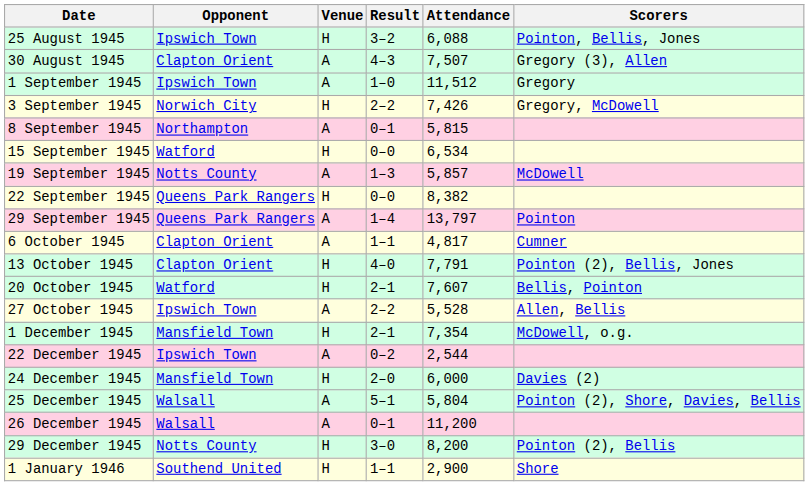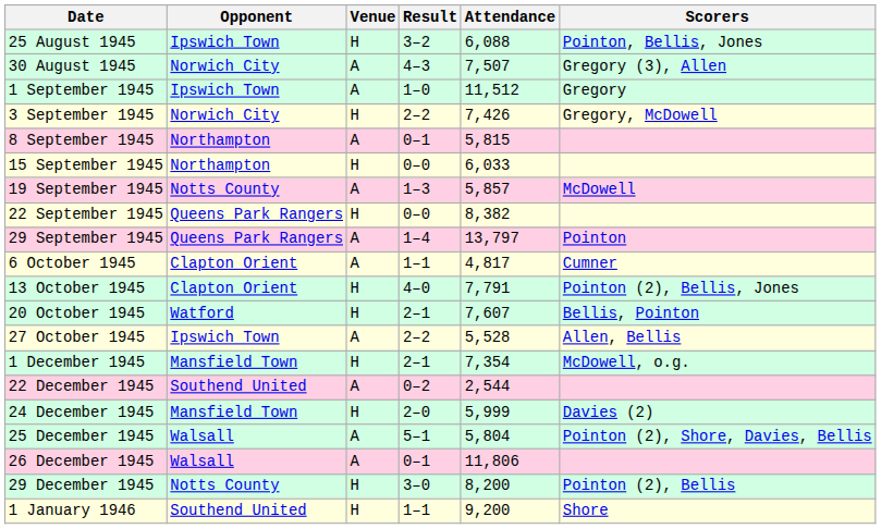 <table class="wikitable">
 <tr>
 <th>Date</th>
 <th>Opponent</th>
 <th>Venue</th>
 <th>Result</th>
 <th>Attendance</th>
 <th>Scorers</th>
 </tr>
 <tr style="background-color: #d0ffe3;">
 <td>25 August 1945</td>
 <td><a href='#'>Ipswich Town</a></td>
 <td>H</td>
 <td>3–2</td>
 <td>6,088</td>
 <td><a href='#'>Pointon</a>, <a href='#'>Bellis</a>, Jones</td>
 </tr>
 <tr style="background-color: #d0ffe3;">
 <td>30 August 1945</td>
-<td><a href='#'>Clapton Orient</a></td>
+<td><a href='#'>Norwich City</a></td>
 <td>A</td>
 <td>4–3</td>
 <td>7,507</td>
 <td>Gregory (3), <a href='#'>Allen</a></td>
 </tr>
 <tr style="background-color: #d0ffe3;">
 <td>1 September 1945</td>
 <td><a href='#'>Ipswich Town</a></td>
 <td>A</td>
 <td>1–0</td>
 <td>11,512</td>
 <td>Gregory</td>
 </tr>
 <tr style="background:#ffd;">
 <td>3 September 1945</td>
 <td><a href='#'>Norwich City</a></td>
 <td>H</td>
 <td>2–2</td>
 <td>7,426</td>
 <td>Gregory, <a href='#'>McDowell</a></td>
 </tr>
 <tr style="background:#ffd0e3;">
 <td>8 September 1945</td>
 <td><a href='#'>Northampton</a></td>
 <td>A</td>
 <td>0–1</td>
 <td>5,815</td>
 <td></td>
 </tr>
 <tr style="background:#ffd;">
 <td>15 September 1945</td>
-<td><a href='#'>Watford</a></td>
+<td><a href='#'>Northampton</a></td>
 <td>H</td>
 <td>0–0</td>
-<td>6,534</td>
+<td>6,033</td>
 <td></td>
 </tr>
 <tr style="background:#ffd0e3;">
 <td>19 September 1945</td>
 <td><a href='#'>Notts County</a></td>
 <td>A</td>
 <td>1–3</td>
 <td>5,857</td>
 <td><a href='#'>McDowell</a></td>
 </tr>
 <tr style="background:#ffd;">
 <td>22 September 1945</td>
 <td><a href='#'>Queens Park Rangers</a></td>
 <td>H</td>
 <td>0–0</td>
 <td>8,382</td>
 <td></td>
 </tr>
 <tr style="background:#ffd0e3;">
 <td>29 September 1945</td>
 <td><a href='#'>Queens Park Rangers</a></td>
 <td>A</td>
 <td>1–4</td>
 <td>13,797</td>
 <td><a href='#'>Pointon</a></td>
 </tr>
 <tr style="background:#ffd;">
 <td>6 October 1945</td>
 <td><a href='#'>Clapton Orient</a></td>
 <td>A</td>
 <td>1–1</td>
 <td>4,817</td>
 <td><a href='#'>Cumner</a></td>
 </tr>
 <tr style="background-color: #d0ffe3;">
 <td>13 October 1945</td>
 <td><a href='#'>Clapton Orient</a></td>
 <td>H</td>
 <td>4–0</td>
 <td>7,791</td>
 <td><a href='#'>Pointon</a> (2), <a href='#'>Bellis</a>, Jones</td>
 </tr>
 <tr style="background-color: #d0ffe3;">
 <td>20 October 1945</td>
 <td><a href='#'>Watford</a></td>
 <td>H</td>
 <td>2–1</td>
 <td>7,607</td>
 <td><a href='#'>Bellis</a>, <a href='#'>Pointon</a></td>
 </tr>
 <tr style="background:#ffd;">
 <td>27 October 1945</td>
 <td><a href='#'>Ipswich Town</a></td>
 <td>A</td>
 <td>2–2</td>
 <td>5,528</td>
 <td><a href='#'>Allen</a>, <a href='#'>Bellis</a></td>
 </tr>
 <tr style="background-color: #d0ffe3;">
 <td>1 December 1945</td>
 <td><a href='#'>Mansfield Town</a></td>
 <td>H</td>
 <td>2–1</td>
 <td>7,354</td>
 <td><a href='#'>McDowell</a>, o.g.</td>
 </tr>
 <tr style="background:#ffd0e3;">
 <td>22 December 1945</td>
-<td><a href='#'>Ipswich Town</a></td>
+<td><a href='#'>Southend United</a></td>
 <td>A</td>
 <td>0–2</td>
 <td>2,544</td>
 <td></td>
 </tr>
 <tr style="background-color: #d0ffe3;">
 <td>24 December 1945</td>
 <td><a href='#'>Mansfield Town</a></td>
 <td>H</td>
 <td>2–0</td>
-<td>6,000</td>
+<td>5,999</td>
 <td><a href='#'>Davies</a> (2)</td>
 </tr>
 <tr style="background-color: #d0ffe3;">
 <td>25 December 1945</td>
 <td><a href='#'>Walsall</a></td>
 <td>A</td>
 <td>5–1</td>
 <td>5,804</td>
 <td><a href='#'>Pointon</a> (2), <a href='#'>Shore</a>, <a href='#'>Davies</a>, <a href='#'>Bellis</a></td>
 </tr>
 <tr style="background:#ffd0e3;">
 <td>26 December 1945</td>
 <td><a href='#'>Walsall</a></td>
 <td>A</td>
 <td>0–1</td>
-<td>11,200</td>
+<td>11,806</td>
 <td></td>
 </tr>
 <tr style="background-color: #d0ffe3;">
 <td>29 December 1945</td>
 <td><a href='#'>Notts County</a></td>
 <td>H</td>
 <td>3–0</td>
 <td>8,200</td>
 <td><a href='#'>Pointon</a> (2), <a href='#'>Bellis</a></td>
 </tr>
 <tr style="background:#ffd;">
 <td>1 January 1946</td>
 <td><a href='#'>Southend United</a></td>
 <td>H</td>
 <td>1–1</td>
-<td>2,900</td>
+<td>9,200</td>
 <td><a href='#'>Shore</a></td>
 </tr>
 </table>
